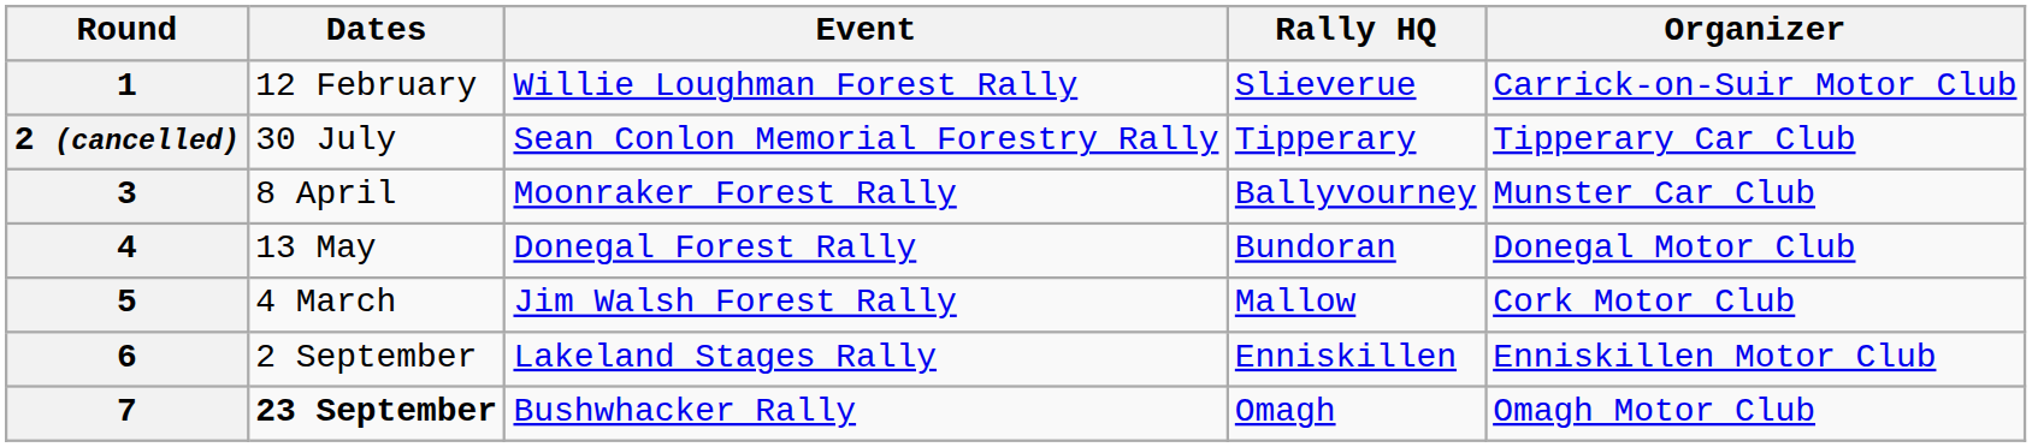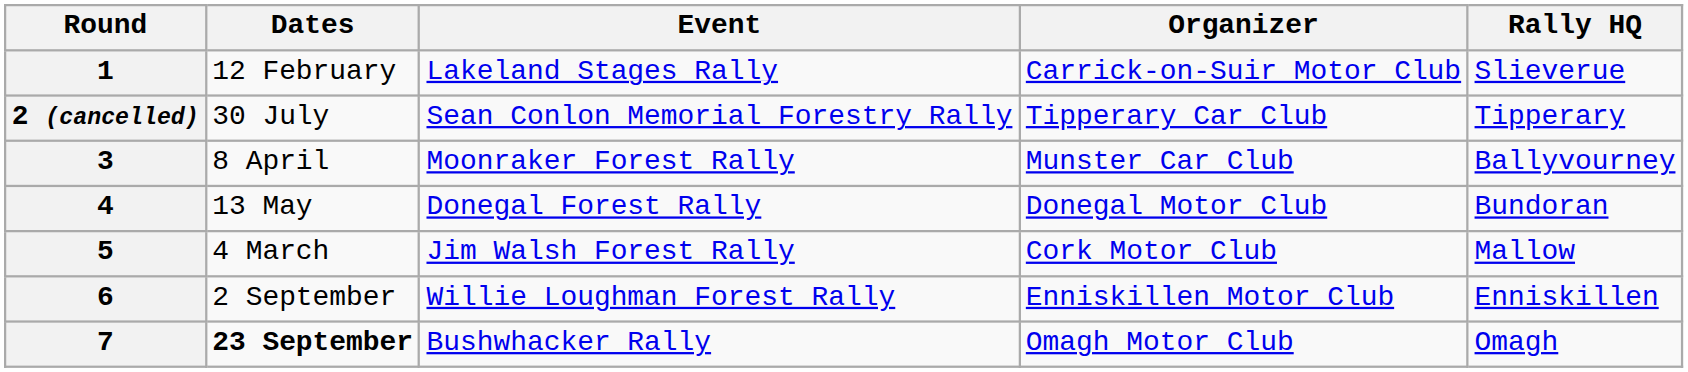 <table class="wikitable" style="font-size: 95%;">
 <tr>
 <th>Round</th>
 <th>Dates</th>
 <th>Event</th>
+<th>Organizer</th>
 <th>Rally HQ</th>
-<th>Organizer</th>
 </tr>
 <tr>
 <th>1</th>
 <td>12 February</td>
-<td><a href='#'>Willie Loughman Forest Rally</a></td>
+<td><a href='#'>Lakeland Stages Rally</a></td>
+<td><a href='#'>Carrick-on-Suir Motor Club</a></td>
 <td><a href='#'>Slieverue</a></td>
-<td><a href='#'>Carrick-on-Suir Motor Club</a></td>
 </tr>
 <tr>
 <th>2 <small><em>(cancelled)</em></small></th>
 <td>30 July</td>
 <td><a href='#'>Sean Conlon Memorial Forestry Rally </a></td>
+<td><a href='#'>Tipperary Car Club</a></td>
 <td><a href='#'>Tipperary</a></td>
-<td><a href='#'>Tipperary Car Club</a></td>
 </tr>
 <tr>
 <th>3</th>
 <td>8 April</td>
 <td><a href='#'>Moonraker Forest Rally</a></td>
+<td><a href='#'>Munster Car Club</a></td>
 <td><a href='#'>Ballyvourney</a></td>
-<td><a href='#'>Munster Car Club</a></td>
 </tr>
 <tr>
 <th>4</th>
 <td>13 May</td>
 <td><a href='#'>Donegal Forest Rally</a></td>
+<td><a href='#'>Donegal Motor Club</a></td>
 <td><a href='#'>Bundoran</a></td>
-<td><a href='#'>Donegal Motor Club</a></td>
 </tr>
 <tr>
 <th>5</th>
 <td>4 March</td>
 <td><a href='#'>Jim Walsh Forest Rally</a></td>
+<td><a href='#'>Cork Motor Club</a></td>
 <td><a href='#'>Mallow</a></td>
-<td><a href='#'>Cork Motor Club</a></td>
 </tr>
 <tr>
 <th>6</th>
 <td>2 September</td>
-<td><a href='#'>Lakeland Stages Rally</a></td>
+<td><a href='#'>Willie Loughman Forest Rally</a></td>
+<td><a href='#'>Enniskillen Motor Club</a></td>
 <td><a href='#'>Enniskillen</a></td>
-<td><a href='#'>Enniskillen Motor Club</a></td>
 </tr>
 <tr>
 <th>7</th>
 <td><strong>23 September</strong></td>
 <td><a href='#'>Bushwhacker Rally</a></td>
+<td><a href='#'>Omagh Motor Club</a></td>
 <td><a href='#'>Omagh</a></td>
-<td><a href='#'>Omagh Motor Club</a></td>
 </tr>
 </table>
